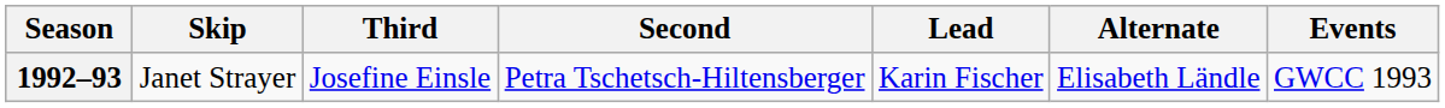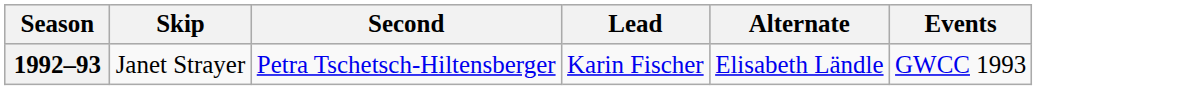 <table class="wikitable">
 <tr>
 <th scope="col" width=60>Season</th>
 <th scope="col">Skip</th>
-<th scope="col">Third</th>
 <th scope="col">Second</th>
 <th scope="col">Lead</th>
 <th scope="col">Alternate</th>
 <th scope="col">Events</th>
 </tr>
 <tr>
 <th scope="row">1992–93</th>
 <td>Janet Strayer</td>
-<td><a href='#'>Josefine Einsle</a></td>
 <td><a href='#'>Petra Tschetsch-Hiltensberger</a></td>
 <td><a href='#'>Karin Fischer</a></td>
 <td><a href='#'>Elisabeth Ländle</a></td>
 <td><a href='#'>GWCC</a> 1993 <br> </td>
 </tr>
 </table>
